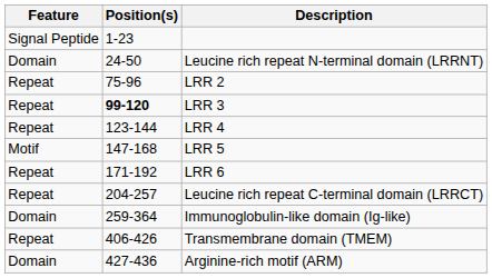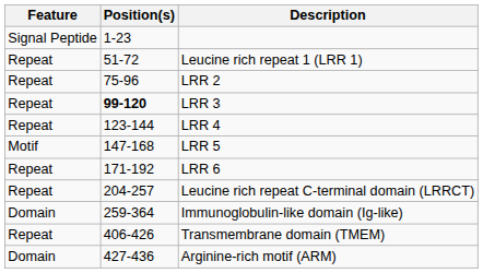 <table class="wikitable">
 <tr>
 <th>Feature</th>
 <th>Position(s)</th>
 <th>Description</th>
 </tr>
 <tr>
 <td>Signal Peptide</td>
 <td>1-23</td>
 <td></td>
 </tr>
 <tr>
-<td>Domain</td>
-<td>24-50</td>
-<td>Leucine rich repeat N-terminal domain (LRRNT)</td>
+<td>Repeat</td>
+<td>51-72</td>
+<td>Leucine rich repeat 1 (LRR 1)</td>
 </tr>
 <tr>
 <td>Repeat</td>
 <td>75-96</td>
 <td>LRR 2</td>
 </tr>
 <tr>
 <td>Repeat</td>
 <td><strong>99-120</strong></td>
 <td>LRR 3</td>
 </tr>
 <tr>
 <td>Repeat</td>
 <td>123-144</td>
 <td>LRR 4</td>
 </tr>
 <tr>
 <td>Motif</td>
 <td>147-168</td>
 <td>LRR 5</td>
 </tr>
 <tr>
 <td>Repeat</td>
 <td>171-192</td>
 <td>LRR 6</td>
 </tr>
 <tr>
 <td>Repeat</td>
 <td>204-257</td>
 <td>Leucine rich repeat C-terminal domain (LRRCT)</td>
 </tr>
 <tr>
 <td>Domain</td>
 <td>259-364</td>
 <td>Immunoglobulin-like domain (Ig-like)</td>
 </tr>
 <tr>
 <td>Repeat</td>
 <td>406-426</td>
 <td>Transmembrane domain (TMEM)</td>
 </tr>
 <tr>
 <td>Domain</td>
 <td>427-436</td>
 <td>Arginine-rich motif (ARM)</td>
 </tr>
 </table>
